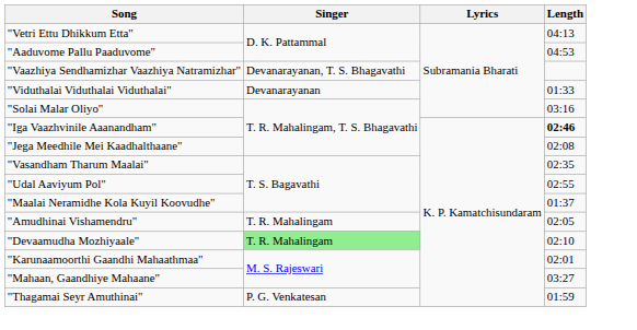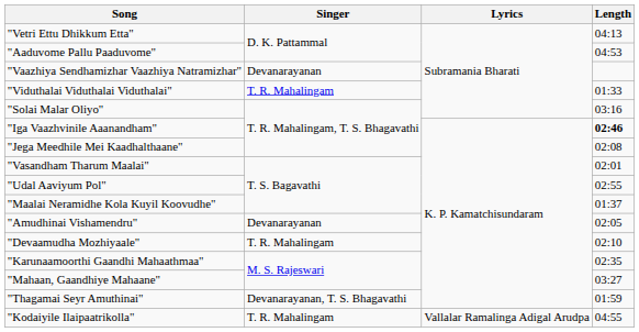 <table class="wikitable">
 <tr>
 <th>Song</th>
 <th>Singer</th>
 <th>Lyrics</th>
 <th>Length</th>
 </tr>
 <tr>
 <td>"Vetri Ettu Dhikkum Etta"</td>
 <td rowspan=2>D. K. Pattammal</td>
 <td rowspan=5>Subramania Bharati</td>
 <td>04:13</td>
 </tr>
 <tr>
 <td>"Aaduvome Pallu Paaduvome"</td>
 <td>04:53</td>
 </tr>
 <tr>
 <td>"Vaazhiya Sendhamizhar Vaazhiya Natramizhar"</td>
-<td>Devanarayanan, T. S. Bhagavathi</td>
+<td>Devanarayanan</td>
 <td></td>
 </tr>
 <tr>
 <td>"Viduthalai Viduthalai Viduthalai"</td>
-<td>Devanarayanan</td>
+<td><a href='#'>T. R. Mahalingam</a></td>
 <td>01:33</td>
 </tr>
 <tr>
 <td>"Solai Malar Oliyo"</td>
 <td rowspan=3>T. R. Mahalingam,  T. S. Bhagavathi</td>
 <td>03:16</td>
 </tr>
 <tr>
 <td>"Iga Vaazhvinile Aaanandham"</td>
 <td rowspan=10>K. P. Kamatchisundaram</td>
 <td><strong>02:46</strong></td>
 </tr>
 <tr>
 <td>"Jega Meedhile Mei Kaadhalthaane"</td>
 <td>02:08</td>
 </tr>
 <tr>
 <td>"Vasandham Tharum Maalai"</td>
 <td rowspan=3>T. S. Bagavathi</td>
-<td>02:35</td>
+<td>02:01</td>
 </tr>
 <tr>
 <td>"Udal Aaviyum Pol"</td>
 <td>02:55</td>
 </tr>
 <tr>
 <td>"Maalai Neramidhe  Kola Kuyil Koovudhe"</td>
 <td>01:37</td>
 </tr>
 <tr>
 <td>"Amudhinai Vishamendru"</td>
-<td>T. R. Mahalingam</td>
+<td>Devanarayanan</td>
 <td>02:05</td>
 </tr>
 <tr>
 <td>"Devaamudha Mozhiyaale"</td>
-<td style="background: lightgreen;">T. R. Mahalingam</td>
+<td>T. R. Mahalingam</td>
 <td>02:10</td>
 </tr>
 <tr>
 <td>"Karunaamoorthi Gaandhi Mahaathmaa"</td>
 <td rowspan=2><a href='#'>M. S. Rajeswari</a></td>
-<td>02:01</td>
+<td>02:35</td>
 </tr>
 <tr>
 <td>"Mahaan, Gaandhiye Mahaane"</td>
 <td>03:27</td>
 </tr>
 <tr>
 <td>"Thagamai Seyr Amuthinai"</td>
-<td>P. G. Venkatesan</td>
+<td>Devanarayanan, T. S. Bhagavathi</td>
 <td>01:59</td>
 </tr>
+<tr>
+<td>"Kodaiyile Ilaipaatrikolla"</td>
+<td>T. R. Mahalingam</td>
+<td>Vallalar Ramalinga Adigal Arudpa</td>
+<td>04:55</td>
+</tr>
 </table>
